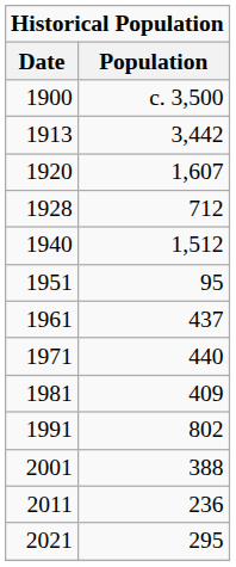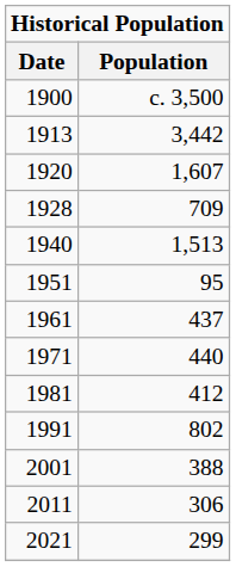 <table class="wikitable">
 <tr>
 <td colspan="14" style="text-align:right;"><strong>Historical Population</strong></td>
 </tr>
 <tr>
 <th>Date</th>
 <th>Population</th>
 </tr>
 <tr>
 <td style="text-align:right;">1900</td>
 <td style="text-align:right;">c. 3,500</td>
 </tr>
 <tr>
 <td style="text-align:right;">1913</td>
 <td style="text-align:right;">3,442</td>
 </tr>
 <tr>
 <td style="text-align:right;">1920</td>
 <td style="text-align:right;">1,607</td>
 </tr>
 <tr>
 <td style="text-align:right;">1928</td>
-<td style="text-align:right;">712</td>
+<td style="text-align:right;">709</td>
 </tr>
 <tr>
 <td style="text-align:right;">1940</td>
-<td style="text-align:right;">1,512</td>
+<td style="text-align:right;">1,513</td>
 </tr>
 <tr>
 <td style="text-align:right;">1951</td>
 <td style="text-align:right;">95</td>
 </tr>
 <tr>
 <td style="text-align:right;">1961</td>
 <td style="text-align:right;">437</td>
 </tr>
 <tr>
 <td style="text-align:right;">1971</td>
 <td style="text-align:right;">440</td>
 </tr>
 <tr>
 <td style="text-align:right;">1981</td>
-<td style="text-align:right;">409</td>
+<td style="text-align:right;">412</td>
 </tr>
 <tr>
 <td style="text-align:right;">1991</td>
 <td style="text-align:right;">802</td>
 </tr>
 <tr>
 <td style="text-align:right;">2001</td>
 <td style="text-align:right;">388</td>
 </tr>
 <tr>
 <td style="text-align:right;">2011</td>
-<td style="text-align:right;">236</td>
+<td style="text-align:right;">306</td>
 </tr>
 <tr>
 <td style="text-align:right;">2021</td>
-<td style="text-align:right;">295</td>
+<td style="text-align:right;">299</td>
 </tr>
 <tr>
 </tr>
 </table>
